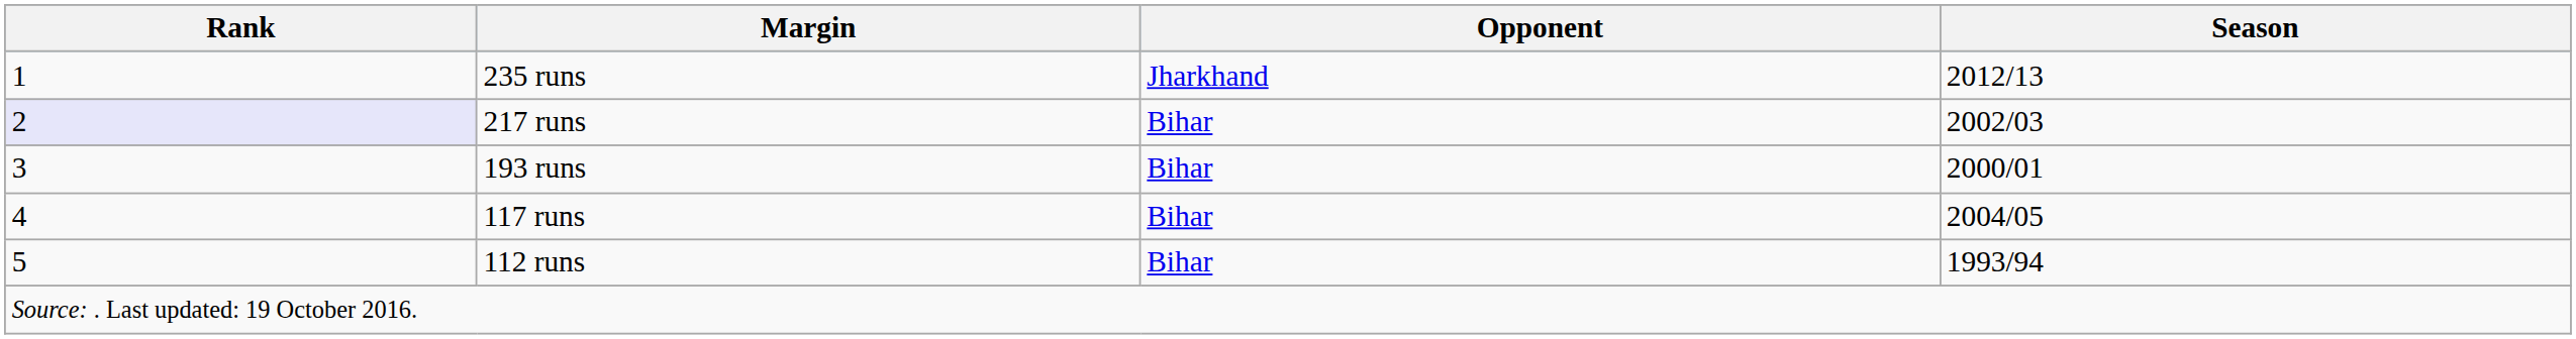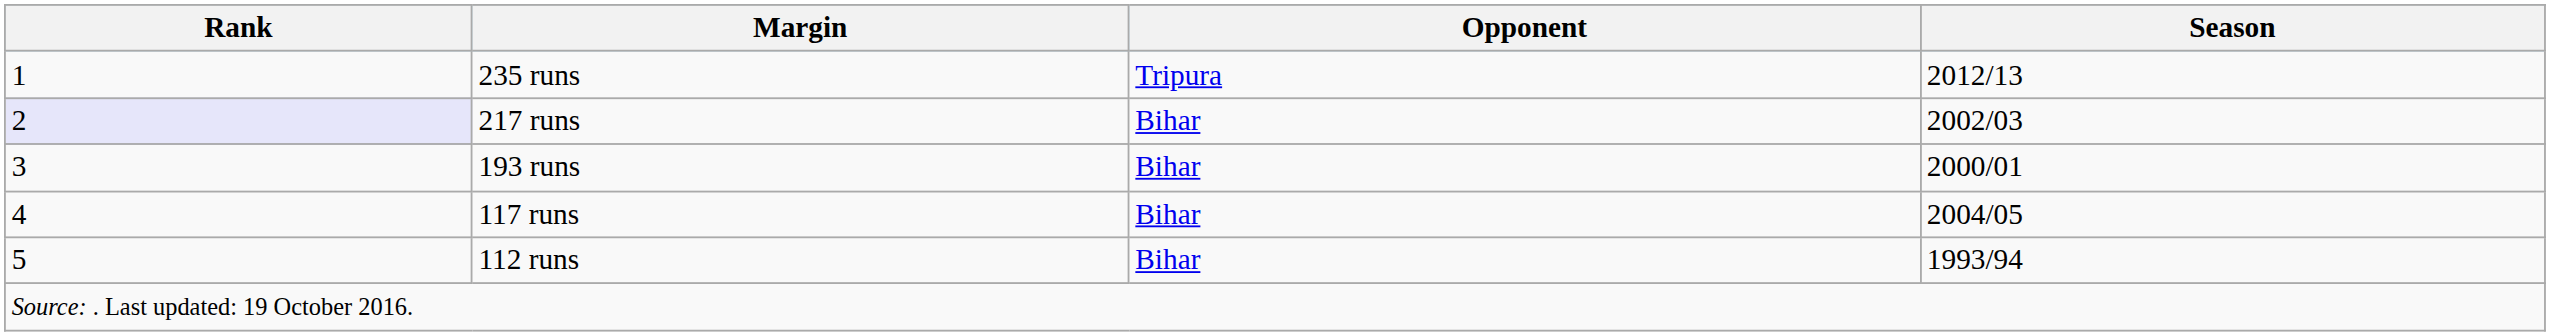 <table class="wikitable" width=70%>
 <tr bgcolor=#87cef>
 <th>Rank</th>
 <th>Margin</th>
 <th>Opponent</th>
 <th>Season</th>
 </tr>
 <tr>
 <td>1</td>
 <td>235 runs</td>
-<td><a href='#'>Jharkhand</a></td>
+<td><a href='#'>Tripura</a></td>
 <td>2012/13</td>
 </tr>
 <tr>
 <td style="background: lavender;">2</td>
 <td>217 runs</td>
 <td><a href='#'>Bihar</a></td>
 <td>2002/03</td>
 </tr>
 <tr>
 <td>3</td>
 <td>193 runs</td>
 <td><a href='#'>Bihar</a></td>
 <td>2000/01</td>
 </tr>
 <tr>
 <td>4</td>
 <td>117 runs</td>
 <td><a href='#'>Bihar</a></td>
 <td>2004/05</td>
 </tr>
 <tr>
 <td>5</td>
 <td>112 runs</td>
 <td><a href='#'>Bihar</a></td>
 <td>1993/94</td>
 </tr>
 <tr>
 <td colspan=4><small><em>Source: </em>. Last updated: 19 October 2016.</small></td>
 </tr>
 </table>
